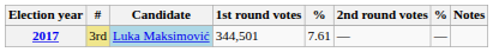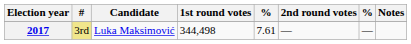 <table class="wikitable">
 <tr>
 <th>Election year</th>
 <th>#</th>
 <th>Candidate</th>
 <th>1st round votes</th>
 <th>%</th>
 <th>2nd round votes</th>
 <th>%</th>
 <th>Notes</th>
 </tr>
 <tr style="background:#bebebe;">
 </tr>
 <tr>
 <th><a href='#'>2017</a></th>
 <td style="background: khaki;">3rd</td>
-<td style="background: lightblue;"><a href='#'>Luka Maksimović</a></td>
-<td>344,501</td>
+<td><a href='#'>Luka Maksimović</a></td>
+<td>344,498</td>
 <td>7.61</td>
 <td>—</td>
 <td>—</td>
 <td></td>
 </tr>
 </table>
